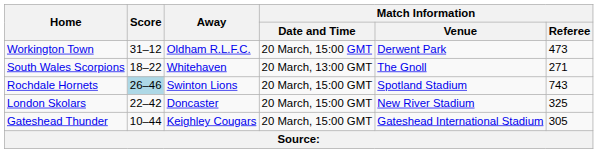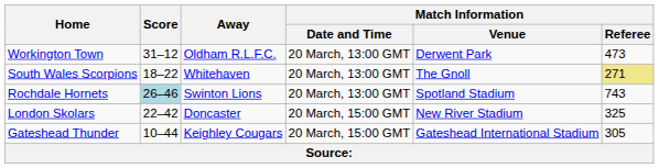 <table class="wikitable">
 <tr>
 <th rowspan=2>Home</th>
 <th rowspan=2>Score</th>
 <th rowspan=2>Away</th>
 <th colspan="3">Match Information</th>
 </tr>
 <tr>
 <th>Date and Time</th>
 <th>Venue</th>
 <th>Referee</th>
 </tr>
 <tr>
 <td align=left> <a href='#'>Workington Town</a></td>
 <td>31–12</td>
 <td align=left> <a href='#'>Oldham R.L.F.C.</a></td>
-<td>20 March, 15:00 <a href='#'>GMT</a></td>
+<td>20 March, 13:00 GMT</td>
 <td><a href='#'>Derwent Park</a></td>
 <td>473</td>
 </tr>
 <tr>
 <td align=left> <a href='#'>South Wales Scorpions</a></td>
 <td>18–22</td>
 <td align=left> <a href='#'>Whitehaven</a></td>
 <td>20 March, 13:00 GMT</td>
 <td><a href='#'>The Gnoll</a></td>
-<td>271</td>
+<td style="background: khaki;">271</td>
 </tr>
 <tr>
 <td align=left> <a href='#'>Rochdale Hornets</a></td>
 <td style="background: lightblue;">26–46</td>
 <td align=left> <a href='#'>Swinton Lions</a></td>
-<td>20 March, 15:00 GMT</td>
+<td>20 March, 13:00 GMT</td>
 <td><a href='#'>Spotland Stadium</a></td>
 <td>743</td>
 </tr>
 <tr>
 <td align=left> <a href='#'>London Skolars</a></td>
 <td>22–42</td>
 <td align=left> <a href='#'>Doncaster</a></td>
 <td>20 March, 15:00 GMT</td>
 <td><a href='#'>New River Stadium</a></td>
 <td>325</td>
 </tr>
 <tr>
 <td align=left> <a href='#'>Gateshead Thunder</a></td>
 <td>10–44</td>
 <td align=left> <a href='#'>Keighley Cougars</a></td>
 <td>20 March, 15:00 GMT</td>
 <td><a href='#'>Gateshead International Stadium</a></td>
 <td>305</td>
 </tr>
 <tr>
 <th colspan="6">Source:</th>
 </tr>
 </table>
